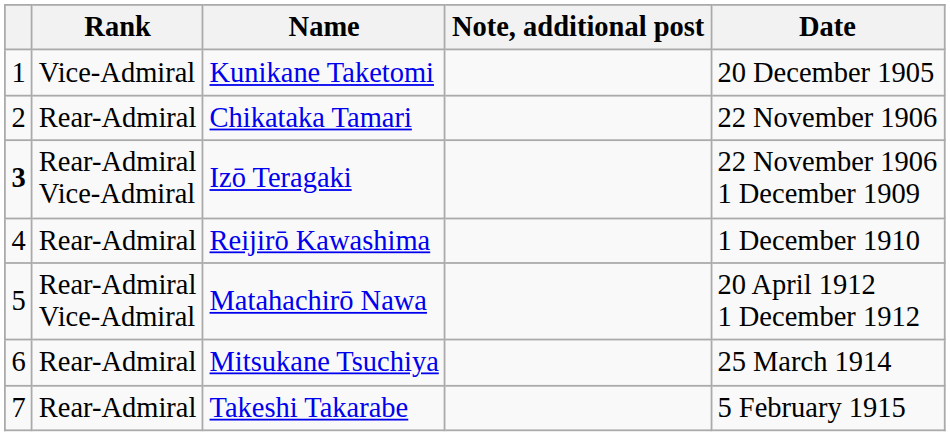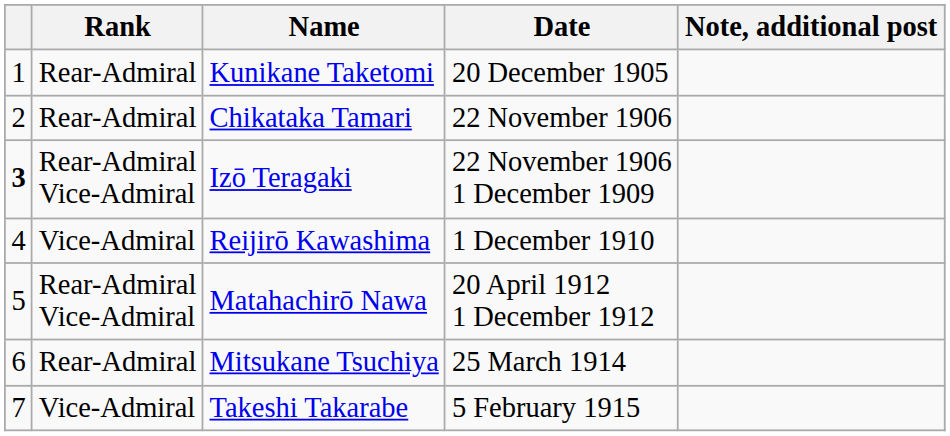 <table class=wikitable>
 <tr>
 <th></th>
 <th>Rank</th>
 <th>Name</th>
+<th>Date</th>
 <th>Note, additional post</th>
-<th>Date</th>
 </tr>
 <tr>
 <td>1</td>
-<td>Vice-Admiral</td>
+<td>Rear-Admiral</td>
 <td><a href='#'>Kunikane Taketomi</a></td>
+<td>20 December 1905</td>
 <td></td>
-<td>20 December 1905</td>
 </tr>
 <tr>
 <td>2</td>
 <td>Rear-Admiral</td>
 <td><a href='#'>Chikataka Tamari</a></td>
+<td>22 November 1906</td>
 <td></td>
-<td>22 November 1906</td>
 </tr>
 <tr>
 <td><strong>3</strong></td>
 <td>Rear-Admiral<br>Vice-Admiral</td>
 <td><a href='#'>Izō Teragaki</a></td>
+<td>22 November 1906<br>1 December 1909</td>
 <td></td>
-<td>22 November 1906<br>1 December 1909</td>
 </tr>
 <tr>
 <td>4</td>
-<td>Rear-Admiral</td>
+<td>Vice-Admiral</td>
 <td><a href='#'>Reijirō Kawashima</a></td>
+<td>1 December 1910</td>
 <td></td>
-<td>1 December 1910</td>
 </tr>
 <tr>
 <td>5</td>
 <td>Rear-Admiral<br>Vice-Admiral</td>
 <td><a href='#'>Matahachirō Nawa</a></td>
+<td>20 April 1912<br>1 December 1912</td>
 <td></td>
-<td>20 April 1912<br>1 December 1912</td>
 </tr>
 <tr>
 <td>6</td>
 <td>Rear-Admiral</td>
 <td><a href='#'>Mitsukane Tsuchiya</a></td>
+<td>25 March 1914</td>
 <td></td>
-<td>25 March 1914</td>
 </tr>
 <tr>
 <td>7</td>
-<td>Rear-Admiral</td>
+<td>Vice-Admiral</td>
 <td><a href='#'>Takeshi Takarabe</a></td>
+<td>5 February 1915</td>
 <td></td>
-<td>5 February 1915</td>
 </tr>
 </table>
